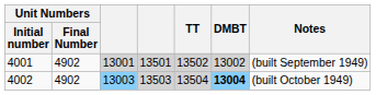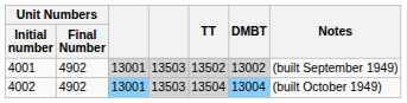 <table class="wikitable">
 <tr>
 <th colspan=2>Unit Numbers</th>
 <th rowspan=2></th>
 <th rowspan=2></th>
 <th rowspan=2>TT</th>
 <th rowspan=2>DMBT</th>
 <th rowspan=2>Notes</th>
 </tr>
 <tr>
 <th>Initial<br>number</th>
 <th>Final<br>Number</th>
 </tr>
 <tr>
 <td>4001</td>
 <td>4902</td>
 <td bgcolor=lightgrey>13001</td>
-<td bgcolor=lightgrey>13501</td>
+<td bgcolor=lightgrey>13503</td>
 <td bgcolor=lightgrey>13502</td>
 <td bgcolor=lightgrey>13002</td>
 <td>(built September 1949)</td>
 </tr>
 <tr>
 <td>4002</td>
 <td>4902</td>
-<td bgcolor=lightskyblue>13003</td>
+<td bgcolor=lightskyblue>13001</td>
 <td bgcolor=lightgrey>13503</td>
 <td bgcolor=lightgrey>13504</td>
-<td bgcolor=lightskyblue><strong>13004</strong></td>
+<td bgcolor=lightskyblue>13004</td>
 <td>(built October 1949)</td>
 </tr>
 </table>
